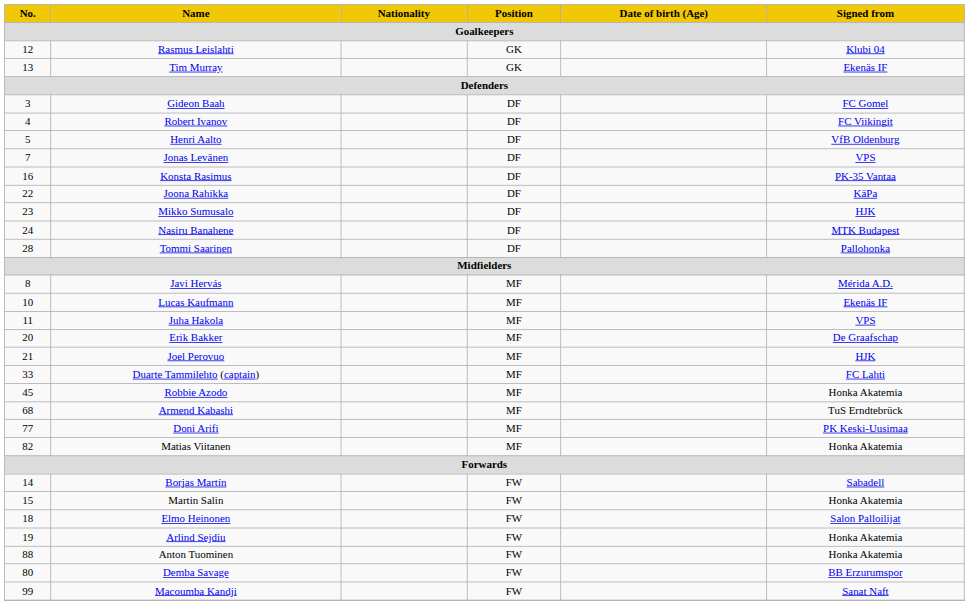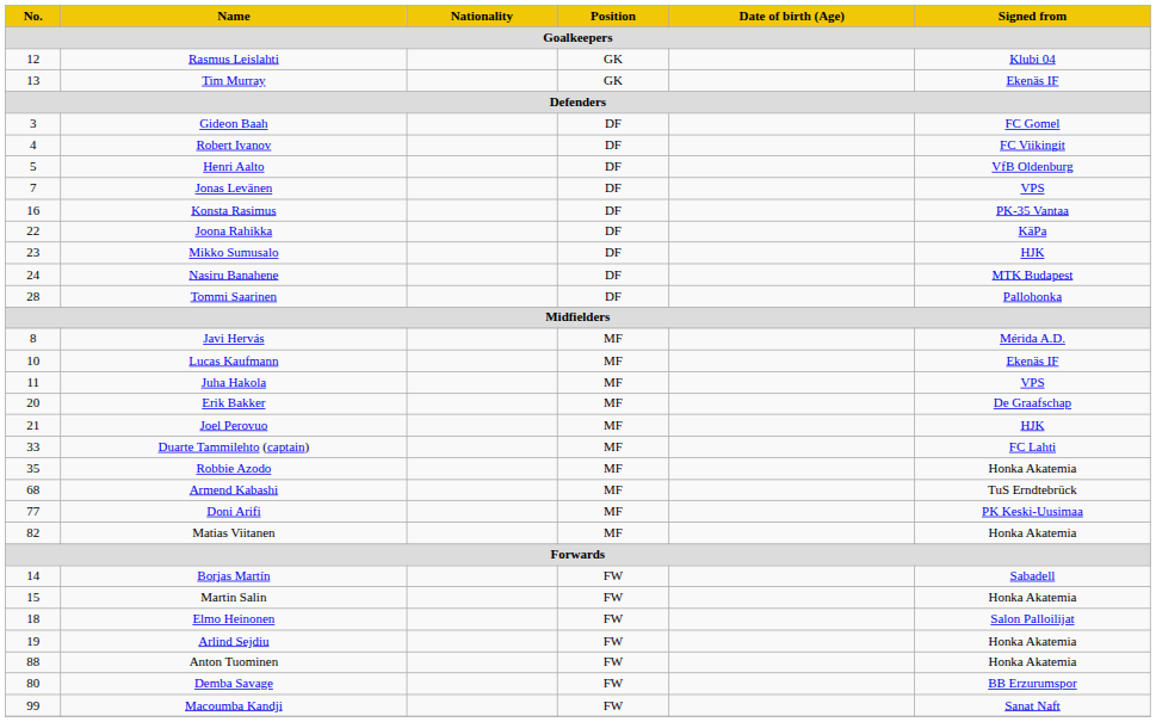 <table class="wikitable"  style="text-align:center; font-size:90%; width:100%;">
 <tr>
 <th style="background:#f1c806; color:black; text-align:center;">No.</th>
 <th style="background:#f1c806; color:black; text-align:center;">Name</th>
 <th style="background:#f1c806; color:black; text-align:center;">Nationality</th>
 <th style="background:#f1c806; color:black; text-align:center;">Position</th>
 <th style="background:#f1c806; color:black; text-align:center;">Date of birth (Age)</th>
 <th style="background:#f1c806; color:black; text-align:center;">Signed from</th>
 </tr>
 <tr>
 <th colspan="11"  style="background:#dcdcdc; text-align:center;">Goalkeepers</th>
 </tr>
 <tr>
 <td>12</td>
 <td><a href='#'>Rasmus Leislahti</a></td>
 <td></td>
 <td>GK</td>
 <td></td>
 <td><a href='#'>Klubi 04</a></td>
 </tr>
 <tr>
 <td>13</td>
 <td><a href='#'>Tim Murray</a></td>
 <td></td>
 <td>GK</td>
 <td></td>
 <td><a href='#'>Ekenäs IF</a></td>
 </tr>
 <tr>
 <th colspan="11"  style="background:#dcdcdc; text-align:center;">Defenders</th>
 </tr>
 <tr>
 <td>3</td>
 <td><a href='#'>Gideon Baah</a></td>
 <td></td>
 <td>DF</td>
 <td></td>
 <td><a href='#'>FC Gomel</a></td>
 </tr>
 <tr>
 <td>4</td>
 <td><a href='#'>Robert Ivanov</a></td>
 <td></td>
 <td>DF</td>
 <td></td>
 <td><a href='#'>FC Viikingit</a></td>
 </tr>
 <tr>
 <td>5</td>
 <td><a href='#'>Henri Aalto</a></td>
 <td></td>
 <td>DF</td>
 <td></td>
 <td><a href='#'>VfB Oldenburg</a></td>
 </tr>
 <tr>
 <td>7</td>
 <td><a href='#'>Jonas Levänen</a></td>
 <td></td>
 <td>DF</td>
 <td></td>
 <td><a href='#'>VPS</a></td>
 </tr>
 <tr>
 <td>16</td>
 <td><a href='#'>Konsta Rasimus</a></td>
 <td></td>
 <td>DF</td>
 <td></td>
 <td><a href='#'>PK-35 Vantaa</a></td>
 </tr>
 <tr>
 <td>22</td>
 <td><a href='#'>Joona Rahikka</a></td>
 <td></td>
 <td>DF</td>
 <td></td>
 <td><a href='#'>KäPa</a></td>
 </tr>
 <tr>
 <td>23</td>
 <td><a href='#'>Mikko Sumusalo</a></td>
 <td></td>
 <td>DF</td>
 <td></td>
 <td><a href='#'>HJK</a></td>
 </tr>
 <tr>
 <td>24</td>
 <td><a href='#'>Nasiru Banahene</a></td>
 <td></td>
 <td>DF</td>
 <td></td>
 <td><a href='#'>MTK Budapest</a></td>
 </tr>
 <tr>
 <td>28</td>
 <td><a href='#'>Tommi Saarinen</a></td>
 <td></td>
 <td>DF</td>
 <td></td>
 <td><a href='#'>Pallohonka</a></td>
 </tr>
 <tr>
 <th colspan="11"  style="background:#dcdcdc; text-align:center;">Midfielders</th>
 </tr>
 <tr>
 <td>8</td>
 <td><a href='#'>Javi Hervás</a></td>
 <td></td>
 <td>MF</td>
 <td></td>
 <td><a href='#'>Mérida A.D.</a></td>
 </tr>
 <tr>
 <td>10</td>
 <td><a href='#'>Lucas Kaufmann</a></td>
 <td></td>
 <td>MF</td>
 <td></td>
 <td><a href='#'>Ekenäs IF</a></td>
 </tr>
 <tr>
 <td>11</td>
 <td><a href='#'>Juha Hakola</a></td>
 <td></td>
 <td>MF</td>
 <td></td>
 <td><a href='#'>VPS</a></td>
 </tr>
 <tr>
 <td>20</td>
 <td><a href='#'>Erik Bakker</a></td>
 <td></td>
 <td>MF</td>
 <td></td>
 <td><a href='#'>De Graafschap</a></td>
 </tr>
 <tr>
 <td>21</td>
 <td><a href='#'>Joel Perovuo</a></td>
 <td></td>
 <td>MF</td>
 <td></td>
 <td><a href='#'>HJK</a></td>
 </tr>
 <tr>
 <td>33</td>
 <td><a href='#'>Duarte Tammilehto</a> (<a href='#'>captain</a>)</td>
 <td></td>
 <td>MF</td>
 <td></td>
 <td><a href='#'>FC Lahti</a></td>
 </tr>
 <tr>
-<td>45</td>
+<td>35</td>
 <td><a href='#'>Robbie Azodo</a></td>
 <td></td>
 <td>MF</td>
 <td></td>
 <td>Honka Akatemia</td>
 </tr>
 <tr>
 <td>68</td>
 <td><a href='#'>Armend Kabashi</a></td>
 <td></td>
 <td>MF</td>
 <td></td>
 <td>TuS Erndtebrück</td>
 </tr>
 <tr>
 <td>77</td>
 <td><a href='#'>Doni Arifi</a></td>
 <td></td>
 <td>MF</td>
 <td></td>
 <td><a href='#'>PK Keski-Uusimaa</a></td>
 </tr>
 <tr>
 <td>82</td>
 <td>Matias Viitanen</td>
 <td></td>
 <td>MF</td>
 <td></td>
 <td>Honka Akatemia</td>
 </tr>
 <tr>
 <th colspan="11"  style="background:#dcdcdc; text-align:center;">Forwards</th>
 </tr>
 <tr>
 <td>14</td>
 <td><a href='#'>Borjas Martín</a></td>
 <td></td>
 <td>FW</td>
 <td></td>
 <td><a href='#'>Sabadell</a></td>
 </tr>
 <tr>
 <td>15</td>
 <td>Martin Salin</td>
 <td></td>
 <td>FW</td>
 <td></td>
 <td>Honka Akatemia</td>
 </tr>
 <tr>
 <td>18</td>
 <td><a href='#'>Elmo Heinonen</a></td>
 <td></td>
 <td>FW</td>
 <td></td>
 <td><a href='#'>Salon Palloilijat</a></td>
 </tr>
 <tr>
 <td>19</td>
 <td><a href='#'>Arlind Sejdiu</a></td>
 <td></td>
 <td>FW</td>
 <td></td>
 <td>Honka Akatemia</td>
 </tr>
 <tr>
 <td>88</td>
 <td>Anton Tuominen</td>
 <td></td>
 <td>FW</td>
 <td></td>
 <td>Honka Akatemia</td>
 </tr>
 <tr>
 <td>80</td>
 <td><a href='#'>Demba Savage</a></td>
 <td></td>
 <td>FW</td>
 <td></td>
 <td><a href='#'>BB Erzurumspor</a></td>
 </tr>
 <tr>
 <td>99</td>
 <td><a href='#'>Macoumba Kandji</a></td>
 <td></td>
 <td>FW</td>
 <td></td>
 <td><a href='#'>Sanat Naft</a></td>
 </tr>
 <tr>
 </tr>
 </table>
